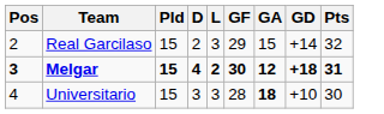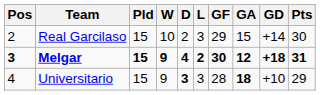 <table class="wikitable">
 <tr>
 <th><abbr>Pos</abbr></th>
 <th>Team</th>
 <th><abbr>Pld</abbr></th>
+<th><abbr>W</abbr></th>
 <th><abbr>D</abbr></th>
 <th><abbr>L</abbr></th>
 <th><abbr>GF</abbr></th>
 <th><abbr>GA</abbr></th>
 <th><abbr>GD</abbr></th>
 <th><abbr>Pts</abbr></th>
 </tr>
 <tr>
 <td>2</td>
 <td><a href='#'>Real Garcilaso</a></td>
 <td>15</td>
+<td>10</td>
 <td>2</td>
 <td>3</td>
 <td>29</td>
 <td>15</td>
 <td>+14</td>
-<td>32</td>
+<td>30</td>
 </tr>
 <tr>
 <td><strong>3</strong></td>
 <td><a href='#'><strong>Melgar</strong></a></td>
 <td><strong>15</strong></td>
+<td><strong>9</strong></td>
 <td><strong>4</strong></td>
 <td><strong>2</strong></td>
 <td><strong>30</strong></td>
 <td><strong>12</strong></td>
 <td><strong>+18</strong></td>
 <td><strong>31</strong></td>
 </tr>
 <tr>
 <td>4</td>
 <td><a href='#'>Universitario</a></td>
 <td>15</td>
-<td>3</td>
+<td>9</td>
+<td><strong>3</strong></td>
 <td>3</td>
 <td>28</td>
 <td><strong>18</strong></td>
 <td>+10</td>
-<td>30</td>
+<td>29</td>
 </tr>
 </table>
